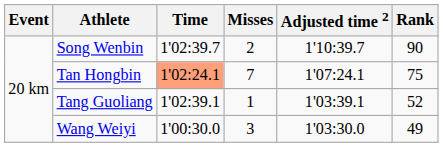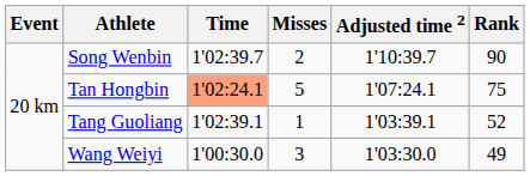 <table class="wikitable" style="font-size:90%">
 <tr>
 <th>Event</th>
 <th>Athlete</th>
 <th>Time</th>
 <th>Misses</th>
 <th>Adjusted time <sup>2</sup></th>
 <th>Rank</th>
 </tr>
 <tr>
 <td rowspan="4">20 km</td>
 <td><a href='#'>Song Wenbin</a></td>
 <td align="center">1'02:39.7</td>
 <td align="center">2</td>
 <td align="center">1'10:39.7</td>
 <td align="center">90</td>
 </tr>
 <tr>
 <td><a href='#'>Tan Hongbin</a></td>
 <td align="center" style="background: lightsalmon;">1'02:24.1</td>
-<td align="center">7</td>
+<td align="center">5</td>
 <td align="center">1'07:24.1</td>
 <td align="center">75</td>
 </tr>
 <tr>
 <td><a href='#'>Tang Guoliang</a></td>
 <td align="center">1'02:39.1</td>
 <td align="center">1</td>
 <td align="center">1'03:39.1</td>
 <td align="center">52</td>
 </tr>
 <tr>
 <td><a href='#'>Wang Weiyi</a></td>
 <td align="center">1'00:30.0</td>
 <td align="center">3</td>
 <td align="center">1'03:30.0</td>
 <td align="center">49</td>
 </tr>
 </table>
